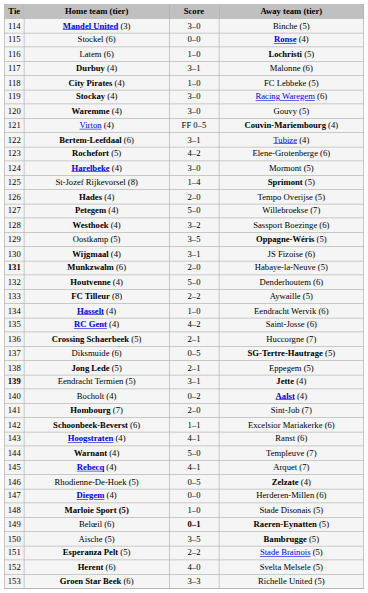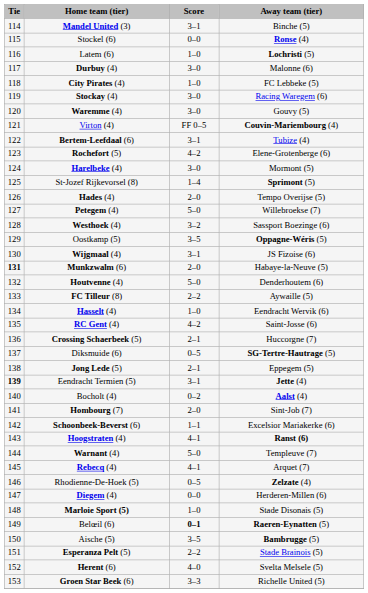 <table class="wikitable" style="width: 600px; background:WhiteSmoke; text-align:center; font-size:90%">
 <tr>
 <td scope="col" style="width:  5.00%; background:silver;"><strong>Tie</strong></td>
 <td scope="col" style="width: 36.25%; background:silver;"><strong>Home team (tier)</strong></td>
 <td scope="col" style="width: 12.50%; background:silver;"><strong>Score</strong></td>
 <td scope="col" style="width: 36.25%; background:silver;"><strong>Away team (tier)</strong></td>
 </tr>
 <tr>
 <td>114</td>
 <td><strong><a href='#'>Mandel United</a></strong> (3)</td>
-<td>3–0</td>
+<td>3–1</td>
 <td>Binche (5)</td>
 </tr>
 <tr>
 <td>115</td>
 <td>Stockel (6)</td>
 <td>0–0 </td>
 <td><strong><a href='#'>Ronse</a></strong> (4)</td>
 </tr>
 <tr>
 <td>116</td>
 <td>Latem (6)</td>
 <td>1–0</td>
 <td><strong>Lochristi</strong> (5)</td>
 </tr>
 <tr>
 <td>117</td>
 <td><strong>Durbuy</strong> (4)</td>
-<td>3–1</td>
+<td>3–0</td>
 <td>Malonne (6)</td>
 </tr>
 <tr>
 <td>118</td>
 <td><strong>City Pirates</strong> (4)</td>
 <td>1–0</td>
 <td>FC Lebbeke (5)</td>
 </tr>
 <tr>
 <td>119</td>
 <td><strong>Stockay</strong> (4)</td>
 <td>3–0</td>
 <td><a href='#'>Racing Waregem</a> (6)</td>
 </tr>
 <tr>
 <td>120</td>
 <td><strong>Waremme</strong> (4)</td>
 <td>3–0</td>
 <td>Gouvy (5)</td>
 </tr>
 <tr>
 <td>121</td>
 <td><a href='#'>Virton</a> (4)</td>
 <td>FF 0–5</td>
 <td><strong>Couvin-Mariembourg</strong> (4)</td>
 </tr>
 <tr>
 <td>122</td>
 <td><strong>Bertem-Leefdaal</strong> (6)</td>
 <td>3–1</td>
 <td><a href='#'>Tubize</a> (4)</td>
 </tr>
 <tr>
 <td>123</td>
 <td><strong>Rochefort</strong> (5)</td>
 <td>4–2</td>
 <td>Elene-Grotenberge (6)</td>
 </tr>
 <tr>
 <td>124</td>
 <td><strong><a href='#'>Harelbeke</a></strong> (4)</td>
 <td>3–0</td>
 <td>Mormont (5)</td>
 </tr>
 <tr>
 <td>125</td>
 <td>St-Jozef Rijkevorsel (8)</td>
 <td>1–4</td>
 <td><strong>Sprimont</strong> (5)</td>
 </tr>
 <tr>
 <td>126</td>
 <td><strong>Hades</strong> (4)</td>
 <td>2–0</td>
 <td>Tempo Overijse (5)</td>
 </tr>
 <tr>
 <td>127</td>
 <td><strong>Petegem</strong> (4)</td>
 <td>5–0</td>
 <td>Willebroekse (7)</td>
 </tr>
 <tr>
 <td>128</td>
 <td><strong>Westhoek</strong> (4)</td>
 <td>3–2</td>
 <td>Sassport Boezinge (6)</td>
 </tr>
 <tr>
 <td>129</td>
 <td>Oostkamp (5)</td>
 <td>3–5</td>
 <td><strong>Oppagne-Wéris</strong> (5)</td>
 </tr>
 <tr>
 <td>130</td>
 <td><strong>Wijgmaal</strong> (4)</td>
 <td>3–1</td>
 <td>JS Fizoise (6)</td>
 </tr>
 <tr>
 <td><strong>131</strong></td>
 <td><strong>Munkzwalm</strong> (6)</td>
 <td>2–0</td>
 <td>Habaye-la-Neuve (5)</td>
 </tr>
 <tr>
 <td>132</td>
 <td><strong>Houtvenne</strong> (4)</td>
 <td>5–0</td>
 <td>Denderhoutem (6)</td>
 </tr>
 <tr>
 <td>133</td>
 <td><strong>FC Tilleur</strong> (8)</td>
 <td>2–2 </td>
 <td>Aywaille (5)</td>
 </tr>
 <tr>
 <td>134</td>
 <td><strong><a href='#'>Hasselt</a></strong> (4)</td>
 <td>1–0</td>
 <td>Eendracht Wervik (6)</td>
 </tr>
 <tr>
 <td>135</td>
 <td><strong><a href='#'>RC Gent</a></strong> (4)</td>
 <td>4–2</td>
 <td>Saint-Josse (6)</td>
 </tr>
 <tr>
 <td>136</td>
 <td><strong>Crossing Schaerbeek</strong> (5)</td>
 <td>2–1</td>
 <td>Huccorgne (7)</td>
 </tr>
 <tr>
 <td>137</td>
 <td>Diksmuide (6)</td>
 <td>0–5</td>
 <td><strong>SG-Tertre-Hautrage</strong> (5)</td>
 </tr>
 <tr>
 <td>138</td>
 <td><strong>Jong Lede</strong> (5)</td>
 <td>2–1</td>
 <td>Eppegem (5)</td>
 </tr>
 <tr>
 <td><strong>139</strong></td>
 <td>Eendracht Termien (5)</td>
 <td>3–1</td>
 <td><strong>Jette</strong> (4)</td>
 </tr>
 <tr>
 <td>140</td>
 <td>Bocholt (4)</td>
 <td>0–2</td>
 <td><strong><a href='#'>Aalst</a></strong> (4)</td>
 </tr>
 <tr>
 <td>141</td>
 <td><strong>Hombourg</strong> (7)</td>
 <td>2–0</td>
 <td>Sint-Job (7)</td>
 </tr>
 <tr>
 <td>142</td>
 <td><strong>Schoonbeek-Beverst</strong> (6)</td>
 <td>1–1 </td>
 <td>Excelsior Mariakerke (6)</td>
 </tr>
 <tr>
 <td>143</td>
 <td><strong><a href='#'>Hoogstraten</a></strong> (4)</td>
 <td>4–1</td>
-<td>Ranst (6)</td>
+<td><strong>Ranst (6)</strong></td>
 </tr>
 <tr>
 <td>144</td>
 <td><strong>Warnant</strong> (4)</td>
 <td>5–0</td>
 <td>Templeuve (7)</td>
 </tr>
 <tr>
 <td>145</td>
 <td><strong><a href='#'>Rebecq</a></strong> (4)</td>
 <td>4–1</td>
 <td>Arquet (7)</td>
 </tr>
 <tr>
 <td>146</td>
 <td>Rhodienne-De-Hoek (5)</td>
 <td>0–5</td>
 <td><strong>Zelzate</strong> (4)</td>
 </tr>
 <tr>
 <td>147</td>
 <td><strong><a href='#'>Diegem</a></strong> (4)</td>
 <td>0–0 </td>
 <td>Herderen-Millen (6)</td>
 </tr>
 <tr>
 <td>148</td>
 <td><strong>Marloie Sport (5)</strong></td>
 <td>1–0</td>
 <td>Stade Disonais (5)</td>
 </tr>
 <tr>
 <td>149</td>
 <td>Belœil (6)</td>
 <td><strong>0–1</strong></td>
 <td><strong>Raeren-Eynatten</strong> (5)</td>
 </tr>
 <tr>
 <td>150</td>
 <td>Aische (5)</td>
 <td>3–5</td>
 <td><strong>Bambrugge</strong> (5)</td>
 </tr>
 <tr>
 <td>151</td>
 <td><strong>Esperanza Pelt</strong> (5)</td>
 <td>2–2 </td>
 <td><a href='#'>Stade Brainois</a> (5)</td>
 </tr>
 <tr>
 <td>152</td>
 <td><strong>Herent</strong> (6)</td>
 <td>4–0</td>
 <td>Svelta Melsele (5)</td>
 </tr>
 <tr>
 <td>153</td>
 <td><strong>Groen Star Beek</strong> (6)</td>
 <td>3–3 </td>
 <td>Richelle United (5)</td>
 </tr>
 <tr>
 </tr>
 </table>
